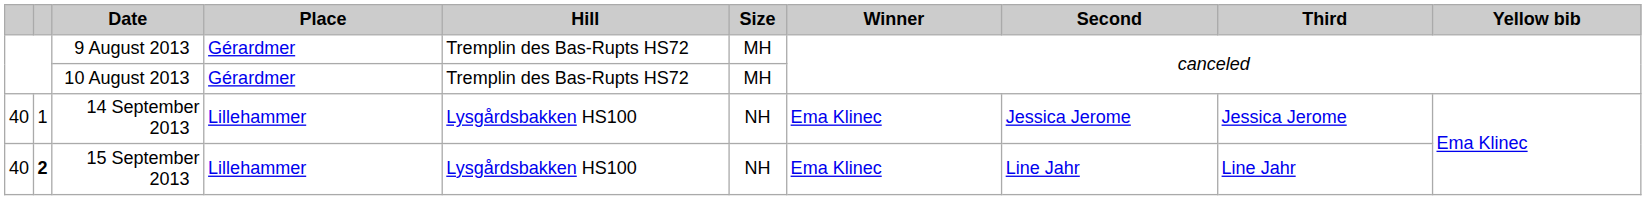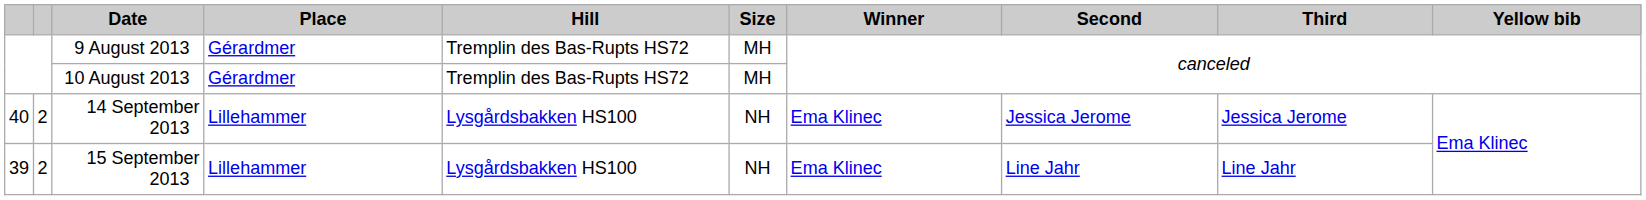 <table class="wikitable plainrowheaders" style="background:#fff; font-size:86%; line-height:16px; border:grey solid 1px; border-collapse:collapse;">
 <tr style="background:#ccc; text-align:center;">
 <th scope="col" style="background:#ccc; width=20 px;"></th>
 <th scope="col" style="background:#ccc; width=30 px;"></th>
 <th scope="col" style="background:#ccc; width:120px;">Date</th>
 <th scope="col" style="background:#ccc; width:200px;">Place</th>
 <th scope="col" style="background:#ccc; width:240px;">Hill</th>
 <th scope="col" style="background:#ccc; width:40px;">Size</th>
 <th scope="col" style="background:#ccc; width:185px;">Winner</th>
 <th scope="col" style="background:#ccc; width:185px;">Second</th>
 <th scope="col" style="background:#ccc; width:185px;">Third</th>
 <th scope="col" style="background:#ccc; width:180px;">Yellow bib</th>
 </tr>
 <tr>
 <td colspan=2 rowspan=2></td>
 <td align=right>9 August 2013  </td>
 <td> <a href='#'>Gérardmer</a></td>
 <td>Tremplin des Bas-Rupts HS72</td>
 <td align=center>MH</td>
 <td colspan=4 rowspan=2 align=center><em>canceled</em></td>
 </tr>
 <tr>
 <td align=right>10 August 2013  </td>
 <td> <a href='#'>Gérardmer</a></td>
 <td>Tremplin des Bas-Rupts HS72</td>
 <td align=center>MH</td>
 </tr>
 <tr>
 <td align=center>40</td>
-<td align=center>1</td>
+<td align=center>2</td>
 <td align=right>14 September 2013  </td>
 <td> <a href='#'>Lillehammer</a></td>
 <td><a href='#'>Lysgårdsbakken</a> HS100</td>
 <td align=center>NH</td>
 <td> <a href='#'>Ema Klinec</a></td>
 <td> <a href='#'>Jessica Jerome</a></td>
 <td> <a href='#'>Jessica Jerome</a></td>
 <td rowspan=2> <a href='#'>Ema Klinec</a></td>
 </tr>
 <tr>
-<td align=center>40</td>
-<td align=center><strong>2</strong></td>
+<td align=center>39</td>
+<td align=center>2</td>
 <td align=right>15 September 2013  </td>
 <td> <a href='#'>Lillehammer</a></td>
 <td><a href='#'>Lysgårdsbakken</a> HS100</td>
 <td align=center>NH</td>
 <td> <a href='#'>Ema Klinec</a></td>
 <td> <a href='#'>Line Jahr</a></td>
 <td> <a href='#'>Line Jahr</a></td>
 </tr>
 </table>
